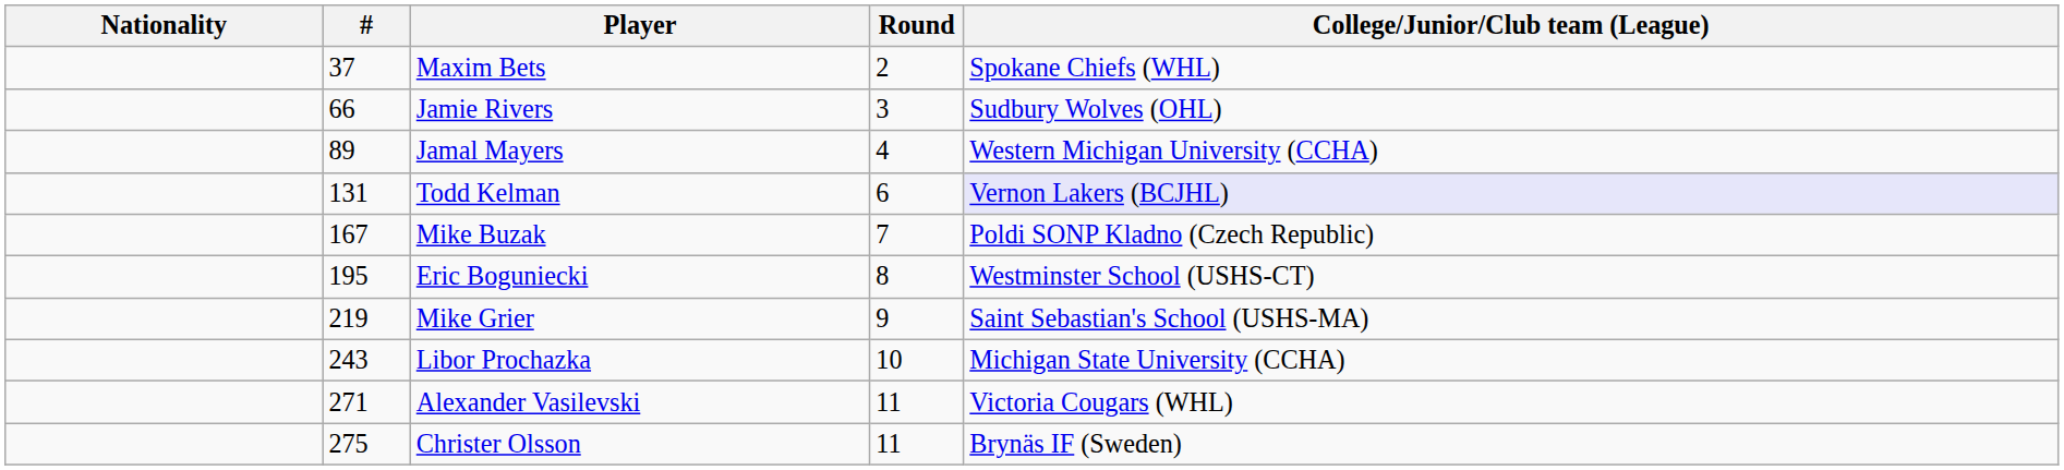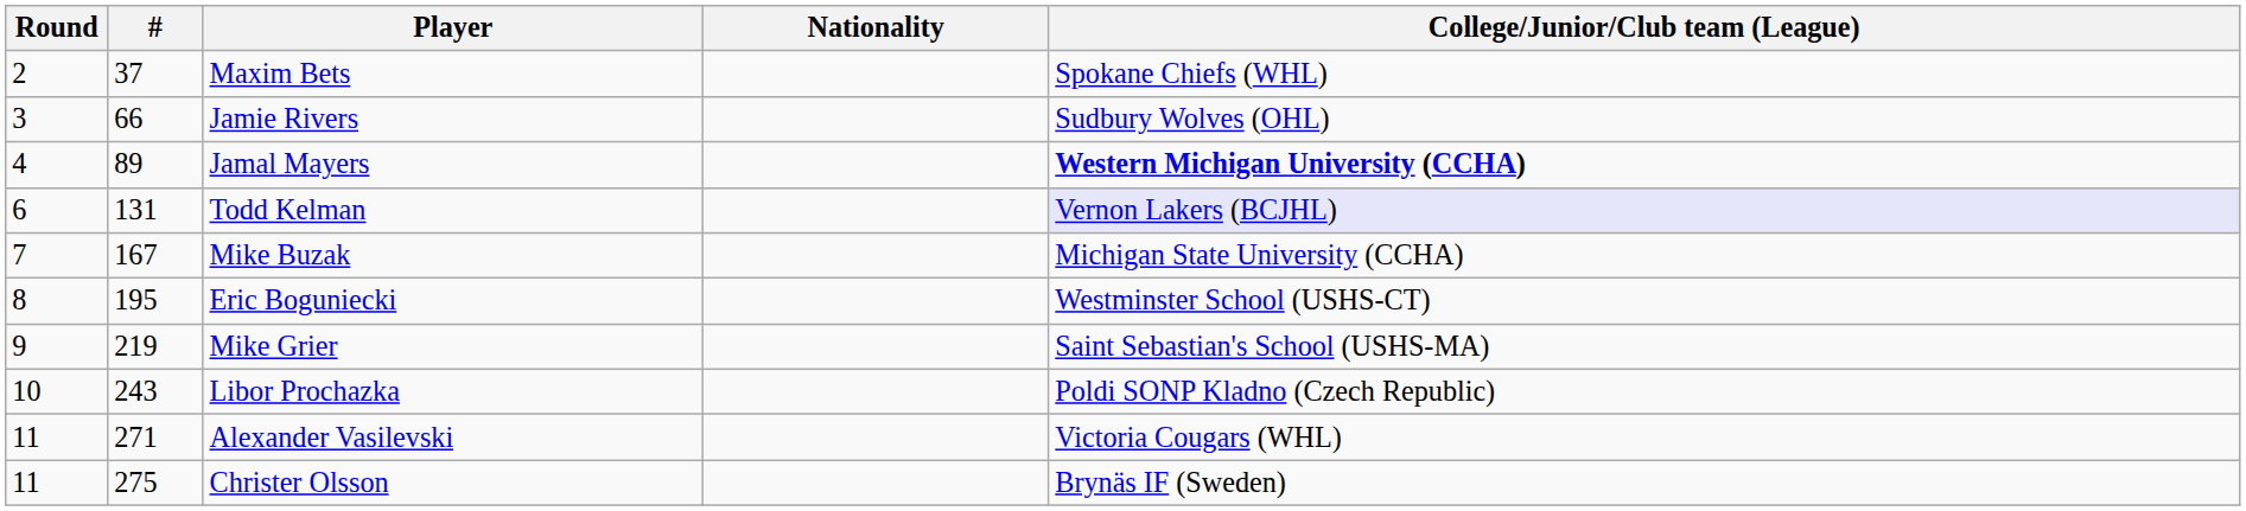 <table class="wikitable">
 <tr align="center">
-<th bgcolor="#DDDDFF" width="14.5%">Nationality</th>
+<th bgcolor="#DDDDFF" width="4.0%">Round</th>
 <th bgcolor="#DDDDFF" width="4.0%">#</th>
 <th bgcolor="#DDDDFF" width="21.0%">Player</th>
-<th bgcolor="#DDDDFF" width="4.0%">Round</th>
+<th bgcolor="#DDDDFF" width="14.5%">Nationality</th>
 <th bgcolor="#DDDDFF" width="50.0%">College/Junior/Club team (League)</th>
 </tr>
 <tr>
-<td></td>
+<td>2</td>
 <td>37</td>
 <td><a href='#'>Maxim Bets</a></td>
-<td>2</td>
+<td></td>
 <td><a href='#'>Spokane Chiefs</a> (<a href='#'>WHL</a>)</td>
 </tr>
 <tr>
-<td></td>
+<td>3</td>
 <td>66</td>
 <td><a href='#'>Jamie Rivers</a></td>
-<td>3</td>
+<td></td>
 <td><a href='#'>Sudbury Wolves</a> (<a href='#'>OHL</a>)</td>
 </tr>
 <tr>
-<td></td>
+<td>4</td>
 <td>89</td>
 <td><a href='#'>Jamal Mayers</a></td>
-<td>4</td>
-<td><a href='#'>Western Michigan University</a> (<a href='#'>CCHA</a>)</td>
+<td></td>
+<td><strong><a href='#'>Western Michigan University</a> (<a href='#'>CCHA</a>)</strong></td>
 </tr>
 <tr>
-<td></td>
+<td>6</td>
 <td>131</td>
 <td><a href='#'>Todd Kelman</a></td>
-<td>6</td>
+<td></td>
 <td style="background: lavender;"><a href='#'>Vernon Lakers</a> (<a href='#'>BCJHL</a>)</td>
 </tr>
 <tr>
-<td></td>
+<td>7</td>
 <td>167</td>
 <td><a href='#'>Mike Buzak</a></td>
-<td>7</td>
+<td></td>
+<td><a href='#'>Michigan State University</a> (CCHA)</td>
+</tr>
+<tr>
+<td>8</td>
+<td>195</td>
+<td><a href='#'>Eric Boguniecki</a></td>
+<td></td>
+<td><a href='#'>Westminster School</a> (USHS-CT)</td>
+</tr>
+<tr>
+<td>9</td>
+<td>219</td>
+<td><a href='#'>Mike Grier</a></td>
+<td></td>
+<td><a href='#'>Saint Sebastian's School</a> (USHS-MA)</td>
+</tr>
+<tr>
+<td>10</td>
+<td>243</td>
+<td><a href='#'>Libor Prochazka</a></td>
+<td></td>
 <td><a href='#'>Poldi SONP Kladno</a> (Czech Republic)</td>
 </tr>
 <tr>
-<td></td>
-<td>195</td>
-<td><a href='#'>Eric Boguniecki</a></td>
-<td>8</td>
-<td><a href='#'>Westminster School</a> (USHS-CT)</td>
-</tr>
-<tr>
-<td></td>
-<td>219</td>
-<td><a href='#'>Mike Grier</a></td>
-<td>9</td>
-<td><a href='#'>Saint Sebastian's School</a> (USHS-MA)</td>
-</tr>
-<tr>
-<td></td>
-<td>243</td>
-<td><a href='#'>Libor Prochazka</a></td>
-<td>10</td>
-<td><a href='#'>Michigan State University</a> (CCHA)</td>
-</tr>
-<tr>
-<td></td>
+<td>11</td>
 <td>271</td>
 <td><a href='#'>Alexander Vasilevski</a></td>
-<td>11</td>
+<td></td>
 <td><a href='#'>Victoria Cougars</a> (WHL)</td>
 </tr>
 <tr>
-<td></td>
+<td>11</td>
 <td>275</td>
 <td><a href='#'>Christer Olsson</a></td>
-<td>11</td>
+<td></td>
 <td><a href='#'>Brynäs IF</a> (Sweden)</td>
 </tr>
 </table>
